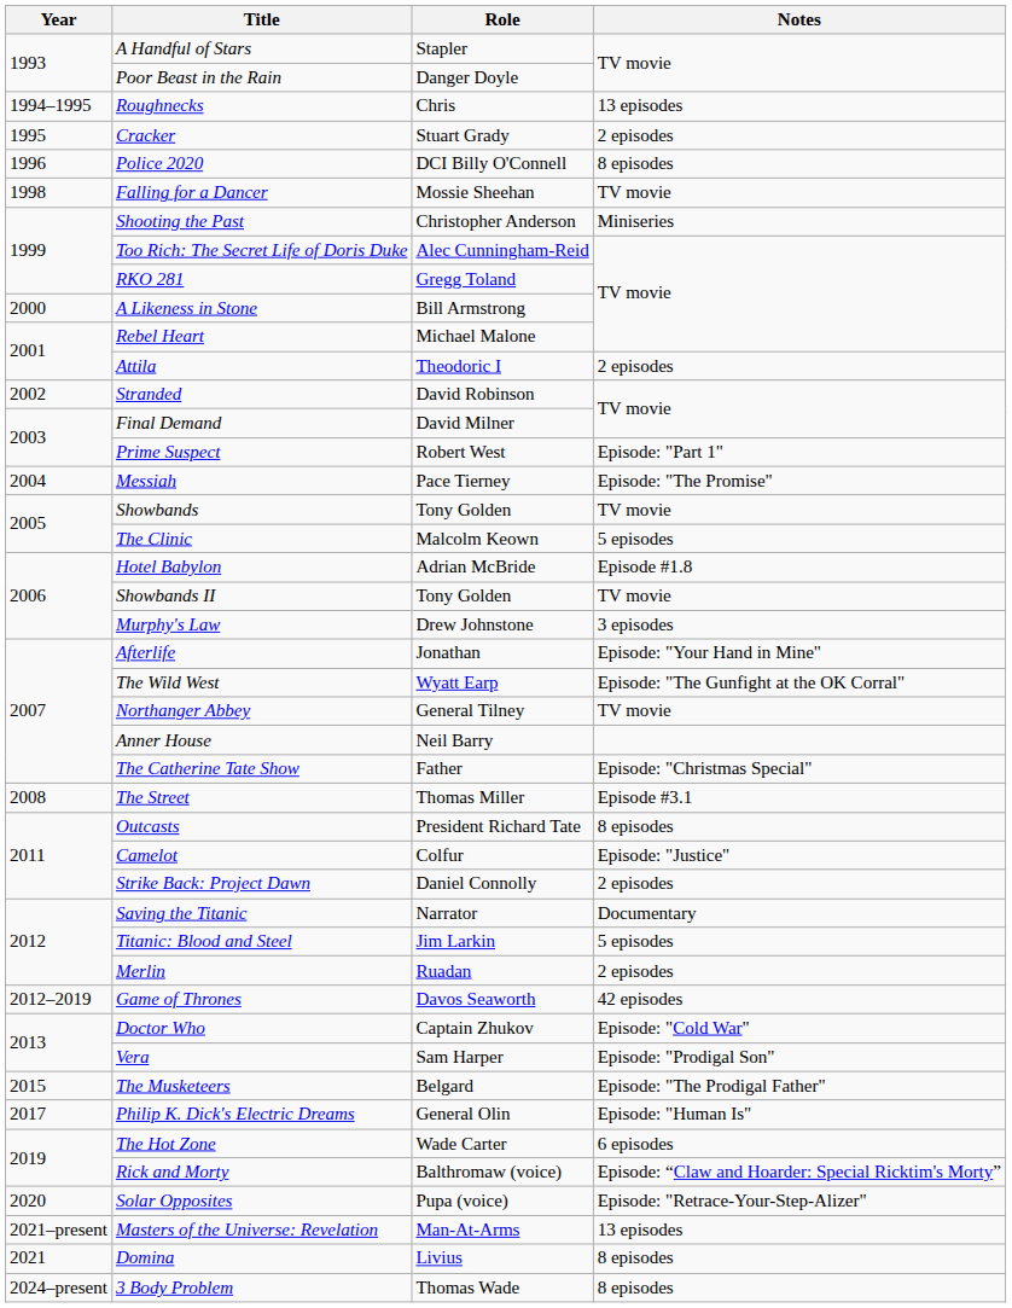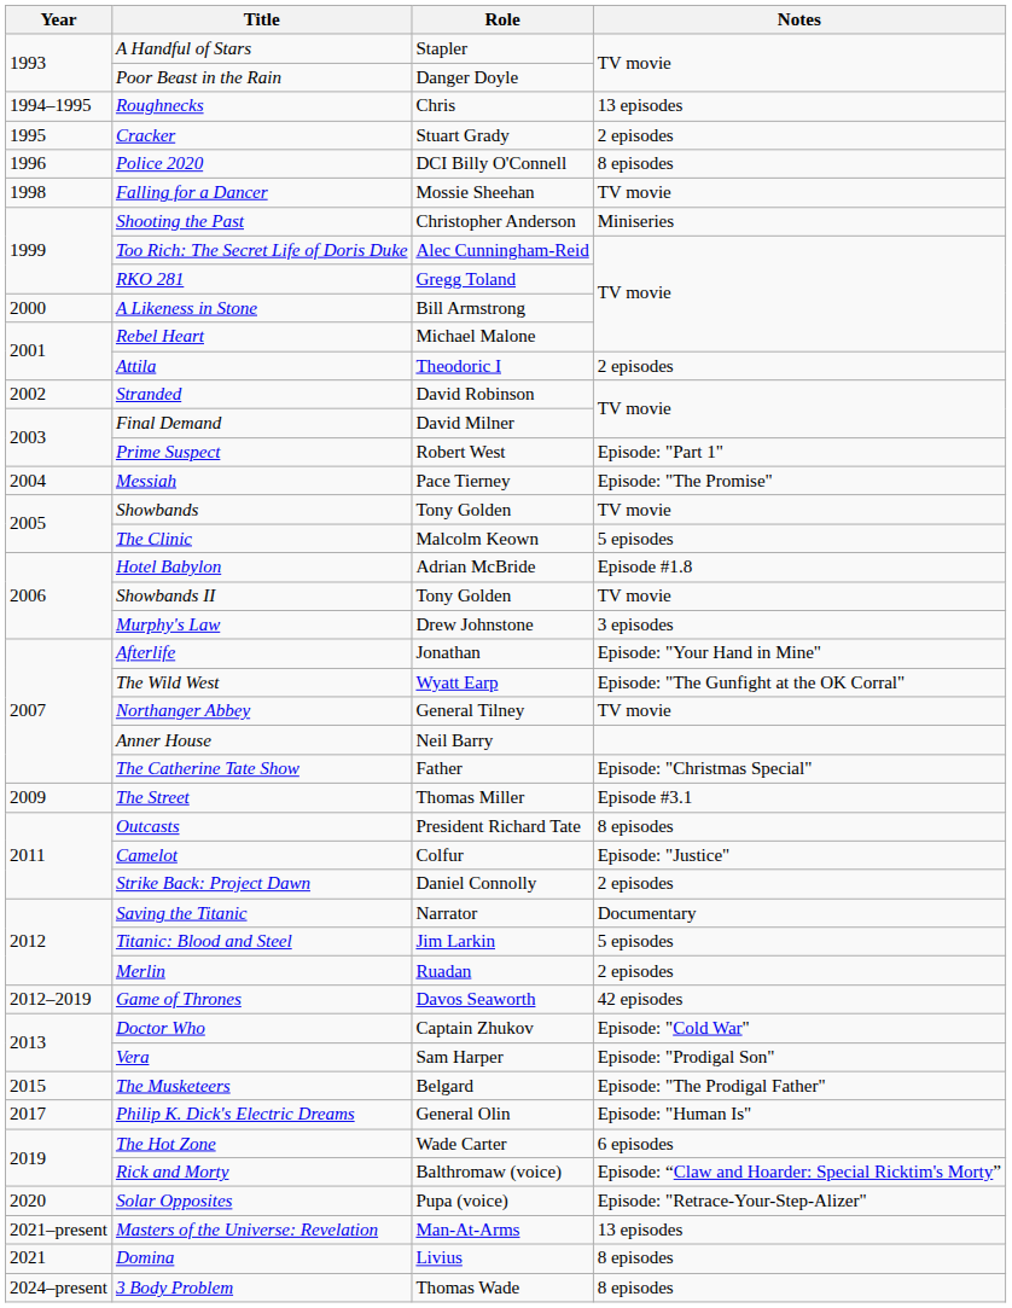 <table class="wikitable sortable">
 <tr>
 <th>Year</th>
 <th>Title</th>
 <th>Role</th>
 <th>Notes</th>
 </tr>
 <tr>
 <td rowspan=2>1993</td>
 <td data-sort-value="Handful of Stars, A"><em>A Handful of Stars</em></td>
 <td>Stapler</td>
 <td rowspan=2>TV movie</td>
 </tr>
 <tr>
 <td><em>Poor Beast in the Rain</em></td>
 <td>Danger Doyle</td>
 </tr>
 <tr>
 <td>1994–1995</td>
 <td><em><a href='#'>Roughnecks</a></em></td>
 <td>Chris</td>
 <td>13 episodes</td>
 </tr>
 <tr>
 <td>1995</td>
 <td><em><a href='#'>Cracker</a></em></td>
 <td>Stuart Grady</td>
 <td>2 episodes</td>
 </tr>
 <tr>
 <td>1996</td>
 <td><em><a href='#'>Police 2020</a></em></td>
 <td>DCI Billy O'Connell</td>
 <td>8 episodes</td>
 </tr>
 <tr>
 <td>1998</td>
 <td><em><a href='#'>Falling for a Dancer</a></em></td>
 <td>Mossie Sheehan</td>
 <td>TV movie</td>
 </tr>
 <tr>
 <td rowspan=3>1999</td>
 <td><em><a href='#'>Shooting the Past</a></em></td>
 <td>Christopher Anderson</td>
 <td>Miniseries</td>
 </tr>
 <tr>
 <td><em><a href='#'>Too Rich: The Secret Life of Doris Duke</a></em></td>
 <td><a href='#'>Alec Cunningham-Reid</a></td>
 <td rowspan=4>TV movie</td>
 </tr>
 <tr>
 <td><em><a href='#'>RKO 281</a></em></td>
 <td><a href='#'>Gregg Toland</a></td>
 </tr>
 <tr>
 <td>2000</td>
 <td data-sort-value="Likeness in Stone, A"><em><a href='#'>A Likeness in Stone</a></em></td>
 <td>Bill Armstrong</td>
 </tr>
 <tr>
 <td rowspan=2>2001</td>
 <td><em><a href='#'>Rebel Heart</a></em></td>
 <td>Michael Malone</td>
 </tr>
 <tr>
 <td><em><a href='#'>Attila</a></em></td>
 <td><a href='#'>Theodoric I</a></td>
 <td>2 episodes</td>
 </tr>
 <tr>
 <td>2002</td>
 <td><em><a href='#'>Stranded</a></em></td>
 <td>David Robinson</td>
 <td rowspan=2>TV movie</td>
 </tr>
 <tr>
 <td rowspan=2>2003</td>
 <td><em>Final Demand</em></td>
 <td>David Milner</td>
 </tr>
 <tr>
 <td><em><a href='#'>Prime Suspect</a></em></td>
 <td>Robert West</td>
 <td>Episode: "Part 1"</td>
 </tr>
 <tr>
 <td>2004</td>
 <td><em><a href='#'>Messiah</a></em></td>
 <td>Pace Tierney</td>
 <td>Episode: "The Promise"</td>
 </tr>
 <tr>
 <td rowspan=2>2005</td>
 <td><em>Showbands</em></td>
 <td>Tony Golden</td>
 <td>TV movie</td>
 </tr>
 <tr>
 <td data-sort-value="Clinic, The"><em><a href='#'>The Clinic</a></em></td>
 <td>Malcolm Keown</td>
 <td>5 episodes</td>
 </tr>
 <tr>
 <td rowspan=3>2006</td>
 <td><em><a href='#'>Hotel Babylon</a></em></td>
 <td>Adrian McBride</td>
 <td>Episode #1.8</td>
 </tr>
 <tr>
 <td><em>Showbands II</em></td>
 <td>Tony Golden</td>
 <td>TV movie</td>
 </tr>
 <tr>
 <td><em><a href='#'>Murphy's Law</a></em></td>
 <td>Drew Johnstone</td>
 <td>3 episodes</td>
 </tr>
 <tr>
 <td rowspan=5>2007</td>
 <td><em><a href='#'>Afterlife</a></em></td>
 <td>Jonathan</td>
 <td>Episode: "Your Hand in Mine"</td>
 </tr>
 <tr>
 <td data-sort-value="Wild West, The"><em>The Wild West</em></td>
 <td><a href='#'>Wyatt Earp</a></td>
 <td>Episode: "The Gunfight at the OK Corral"</td>
 </tr>
 <tr>
 <td><em><a href='#'>Northanger Abbey</a></em></td>
 <td>General Tilney</td>
 <td Trowspan=2>TV movie</td>
 </tr>
 <tr>
 <td><em>Anner House</em></td>
 <td>Neil Barry</td>
 </tr>
 <tr>
 <td data-sort-value="Catherine Tate Show, The"><em><a href='#'>The Catherine Tate Show</a></em></td>
 <td>Father</td>
 <td>Episode: "Christmas Special"</td>
 </tr>
 <tr>
-<td>2008</td>
+<td>2009</td>
 <td data-sort-value="Street, The"><em><a href='#'>The Street</a></em></td>
 <td>Thomas Miller</td>
 <td>Episode #3.1</td>
 </tr>
 <tr>
 <td rowspan=3>2011</td>
 <td><em><a href='#'>Outcasts</a></em></td>
 <td>President Richard Tate</td>
 <td>8 episodes</td>
 </tr>
 <tr>
 <td><em><a href='#'>Camelot</a></em></td>
 <td>Colfur</td>
 <td>Episode: "Justice"</td>
 </tr>
 <tr>
 <td><em><a href='#'>Strike Back: Project Dawn</a></em></td>
 <td>Daniel Connolly</td>
 <td>2 episodes</td>
 </tr>
 <tr>
 <td rowspan=3>2012</td>
 <td><em><a href='#'>Saving the Titanic</a></em></td>
 <td>Narrator</td>
 <td>Documentary</td>
 </tr>
 <tr>
 <td><em><a href='#'>Titanic: Blood and Steel</a></em></td>
 <td><a href='#'>Jim Larkin</a></td>
 <td>5 episodes</td>
 </tr>
 <tr>
 <td><em><a href='#'>Merlin</a></em></td>
 <td><a href='#'>Ruadan</a></td>
 <td>2 episodes</td>
 </tr>
 <tr>
 <td>2012–2019</td>
 <td><em><a href='#'>Game of Thrones</a></em></td>
 <td><a href='#'>Davos Seaworth</a></td>
 <td>42 episodes</td>
 </tr>
 <tr>
 <td rowspan=2>2013</td>
 <td><em><a href='#'>Doctor Who</a></em></td>
 <td>Captain Zhukov</td>
 <td>Episode: "<a href='#'>Cold War</a>"</td>
 </tr>
 <tr>
 <td><em><a href='#'>Vera</a></em></td>
 <td>Sam Harper</td>
 <td>Episode: "Prodigal Son"</td>
 </tr>
 <tr>
 <td>2015</td>
 <td data-sort-value="Musketeers, The"><em><a href='#'>The Musketeers</a></em></td>
 <td>Belgard</td>
 <td>Episode: "The Prodigal Father"</td>
 </tr>
 <tr>
 <td>2017</td>
 <td><em><a href='#'>Philip K. Dick's Electric Dreams</a></em></td>
 <td>General Olin</td>
 <td>Episode: "Human Is"</td>
 </tr>
 <tr>
 <td rowspan=2>2019</td>
 <td data-sort-value="Hot Zone, The"><em><a href='#'>The Hot Zone</a></em></td>
 <td>Wade Carter</td>
 <td>6 episodes</td>
 </tr>
 <tr>
 <td><em><a href='#'>Rick and Morty</a></em></td>
 <td>Balthromaw (voice)</td>
 <td>Episode: “<a href='#'>Claw and Hoarder: Special Ricktim's Morty</a>”</td>
 </tr>
 <tr>
 <td>2020</td>
 <td><em><a href='#'>Solar Opposites</a></em></td>
 <td>Pupa (voice)</td>
 <td>Episode: "Retrace-Your-Step-Alizer"</td>
 </tr>
 <tr>
 <td>2021–present</td>
 <td><em><a href='#'>Masters of the Universe: Revelation</a></em></td>
 <td><a href='#'>Man-At-Arms</a></td>
 <td>13 episodes</td>
 </tr>
 <tr>
 <td>2021</td>
 <td><em><a href='#'>Domina</a></em></td>
 <td><a href='#'>Livius</a></td>
 <td>8 episodes</td>
 </tr>
 <tr>
 <td>2024–present</td>
 <td><em><a href='#'>3 Body Problem</a></em></td>
 <td>Thomas Wade</td>
 <td>8 episodes</td>
 </tr>
 </table>
